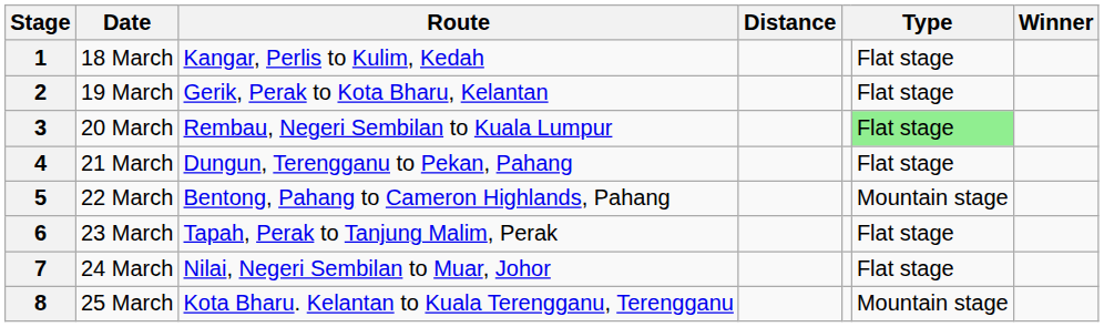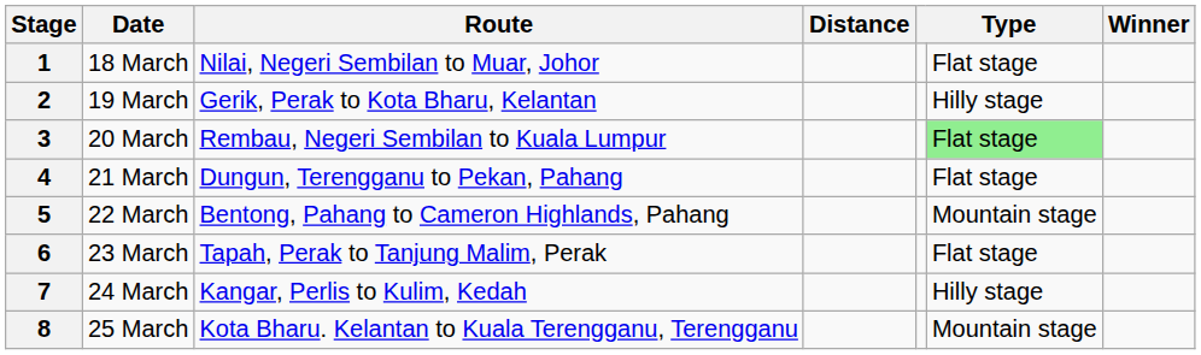 <table class="wikitable">
 <tr>
 <th scope=col>Stage</th>
 <th scope=col>Date</th>
 <th scope=col>Route</th>
 <th scope=col>Distance</th>
 <th scope=col colspan="2">Type</th>
 <th scope=col>Winner</th>
 </tr>
 <tr>
 <th scope=row>1</th>
 <td style="text-align:right;">18 March</td>
-<td><a href='#'>Kangar</a>, <a href='#'>Perlis</a> to <a href='#'>Kulim</a>, <a href='#'>Kedah</a></td>
+<td><a href='#'>Nilai</a>, <a href='#'>Negeri Sembilan</a> to <a href='#'>Muar</a>, <a href='#'>Johor</a></td>
 <td style="text-align:center;"></td>
 <td></td>
 <td>Flat stage</td>
 <td></td>
 </tr>
 <tr>
 <th scope=row>2</th>
 <td style="text-align:right;">19 March</td>
 <td><a href='#'>Gerik</a>, <a href='#'>Perak</a> to <a href='#'>Kota Bharu</a>, <a href='#'>Kelantan</a></td>
 <td style="text-align:center;"></td>
 <td></td>
-<td>Flat stage</td>
+<td>Hilly stage</td>
 <td></td>
 </tr>
 <tr>
 <th scope=row>3</th>
 <td style="text-align:right;">20 March</td>
 <td><a href='#'>Rembau</a>, <a href='#'>Negeri Sembilan</a> to <a href='#'>Kuala Lumpur</a></td>
 <td style="text-align:center;"></td>
 <td></td>
 <td style="background: lightgreen;">Flat stage</td>
 <td></td>
 </tr>
 <tr>
 <th scope=row>4</th>
 <td style="text-align:right;">21 March</td>
 <td><a href='#'>Dungun</a>, <a href='#'>Terengganu</a> to <a href='#'>Pekan</a>, <a href='#'>Pahang</a></td>
 <td style="text-align:center;"></td>
 <td></td>
 <td>Flat stage</td>
 <td></td>
 </tr>
 <tr>
 <th scope=row>5</th>
 <td style="text-align:right;">22 March</td>
 <td><a href='#'>Bentong</a>, <a href='#'>Pahang</a> to <a href='#'>Cameron Highlands</a>, Pahang</td>
 <td style="text-align:center;"></td>
 <td></td>
 <td>Mountain stage</td>
 <td></td>
 </tr>
 <tr>
 <th scope=row>6</th>
 <td style="text-align:right;">23 March</td>
 <td><a href='#'>Tapah</a>, <a href='#'>Perak</a> to <a href='#'>Tanjung Malim</a>, Perak</td>
 <td style="text-align:center;"></td>
 <td></td>
 <td>Flat stage</td>
 <td></td>
 </tr>
 <tr>
 <th scope=row>7</th>
 <td style="text-align:right;">24 March</td>
-<td><a href='#'>Nilai</a>, <a href='#'>Negeri Sembilan</a> to <a href='#'>Muar</a>, <a href='#'>Johor</a></td>
+<td><a href='#'>Kangar</a>, <a href='#'>Perlis</a> to <a href='#'>Kulim</a>, <a href='#'>Kedah</a></td>
 <td style="text-align:center;"></td>
 <td></td>
-<td>Flat stage</td>
+<td>Hilly stage</td>
 <td></td>
 </tr>
 <tr>
 <th scope=row>8</th>
 <td style="text-align:right;">25 March</td>
 <td><a href='#'>Kota Bharu</a>. <a href='#'>Kelantan</a> to <a href='#'>Kuala Terengganu</a>, <a href='#'>Terengganu</a></td>
 <td style="text-align:center;"></td>
 <td></td>
 <td>Mountain stage</td>
 <td></td>
 </tr>
 </table>
